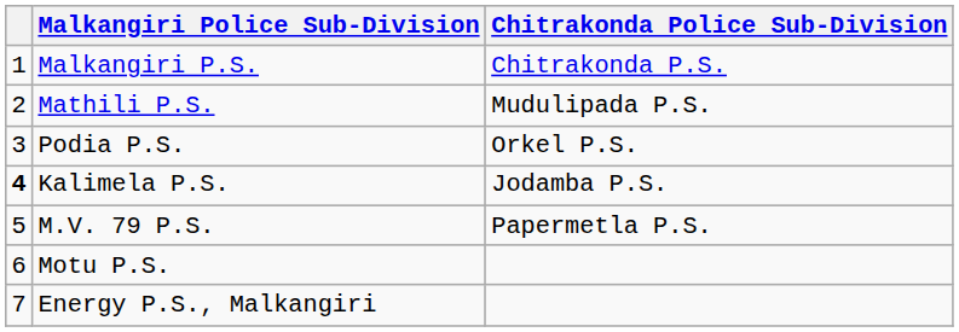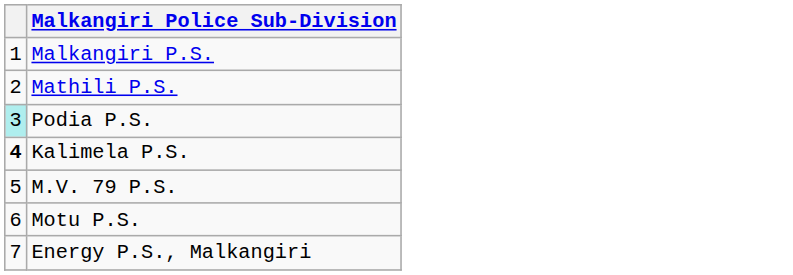 <table class="wikitable">
 <tr>
 <th></th>
 <th><a href='#'>Malkangiri Police Sub-Division</a></th>
-<th><a href='#'>Chitrakonda Police Sub-Division</a></th>
 </tr>
 <tr>
 <td>1</td>
 <td><a href='#'>Malkangiri P.S.</a></td>
-<td><a href='#'>Chitrakonda P.S.</a></td>
 </tr>
 <tr>
 <td>2</td>
 <td><a href='#'>Mathili P.S.</a></td>
-<td>Mudulipada P.S.</td>
 </tr>
 <tr>
-<td>3</td>
+<td style="background: paleturquoise;">3</td>
 <td Podia>Podia P.S.</td>
-<td>Orkel P.S.</td>
 </tr>
 <tr>
 <td><strong>4</strong></td>
 <td>Kalimela P.S.</td>
-<td>Jodamba P.S.</td>
 </tr>
 <tr>
 <td>5</td>
 <td>M.V. 79 P.S.</td>
-<td>Papermetla P.S.</td>
 </tr>
 <tr>
 <td>6</td>
 <td>Motu P.S.</td>
-<td></td>
 </tr>
 <tr>
 <td>7</td>
 <td>Energy P.S., Malkangiri</td>
-<td></td>
 </tr>
 </table>
